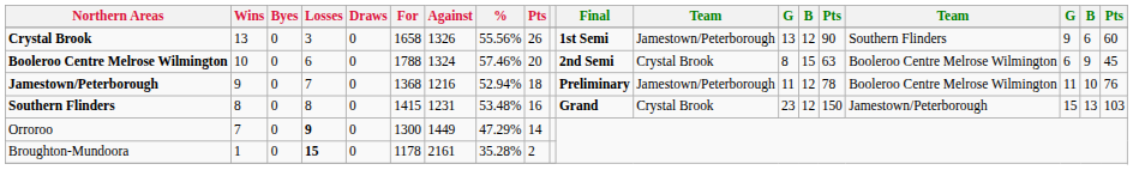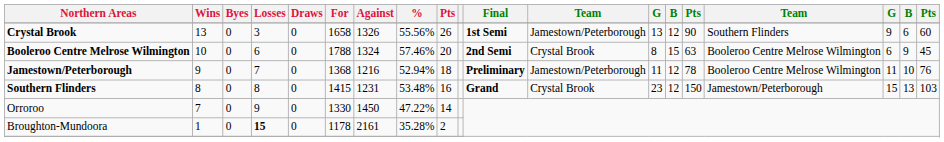 <table style="font-size: 85%; text-align: left;" class="wikitable">
 <tr>
 <th style="color:crimson">Northern Areas</th>
 <th style="color:crimson">Wins</th>
 <th style="color:crimson">Byes</th>
 <th style="color:crimson">Losses</th>
 <th style="color:crimson">Draws</th>
 <th style="color:crimson">For</th>
 <th style="color:crimson">Against</th>
 <th style="color:crimson">%</th>
 <th style="color:crimson">Pts</th>
 <th></th>
 <th style="color:green">Final</th>
 <th style="color:green">Team</th>
 <th style="color:green">G</th>
 <th style="color:green">B</th>
 <th style="color:green">Pts</th>
 <th style="color:green">Team</th>
 <th style="color:green">G</th>
 <th style="color:green">B</th>
 <th style="color:green">Pts</th>
 </tr>
 <tr>
 </tr>
 <tr>
 </tr>
 <tr>
 <td><strong>	Crystal Brook	</strong></td>
 <td>13</td>
 <td>0</td>
 <td>3</td>
 <td>0</td>
 <td>1658</td>
 <td>1326</td>
 <td>55.56%</td>
 <td>26</td>
 <td></td>
 <td><strong>1st Semi</strong></td>
 <td>Jamestown/Peterborough</td>
 <td>13</td>
 <td>12</td>
 <td>90</td>
 <td>Southern Flinders</td>
 <td>9</td>
 <td>6</td>
 <td>60</td>
 </tr>
 <tr>
 <td><strong>	Booleroo Centre Melrose Wilmington	</strong></td>
 <td>10</td>
 <td>0</td>
 <td>6</td>
 <td>0</td>
 <td>1788</td>
 <td>1324</td>
 <td>57.46%</td>
 <td>20</td>
 <td></td>
 <td><strong>2nd Semi</strong></td>
 <td>Crystal Brook</td>
 <td>8</td>
 <td>15</td>
 <td>63</td>
 <td>Booleroo Centre Melrose Wilmington</td>
 <td>6</td>
 <td>9</td>
 <td>45</td>
 </tr>
 <tr>
 <td><strong>	Jamestown/Peterborough	</strong></td>
 <td>9</td>
 <td>0</td>
 <td>7</td>
 <td>0</td>
 <td>1368</td>
 <td>1216</td>
 <td>52.94%</td>
 <td>18</td>
 <td></td>
 <td><strong>Preliminary</strong></td>
 <td>Jamestown/Peterborough</td>
 <td>11</td>
 <td>12</td>
 <td>78</td>
 <td>Booleroo Centre Melrose Wilmington</td>
 <td>11</td>
 <td>10</td>
 <td>76</td>
 </tr>
 <tr>
 <td><strong>	Southern Flinders	</strong></td>
 <td>8</td>
 <td>0</td>
 <td>8</td>
 <td>0</td>
 <td>1415</td>
 <td>1231</td>
 <td>53.48%</td>
 <td>16</td>
 <td></td>
 <td><strong>Grand</strong></td>
 <td>Crystal Brook</td>
 <td>23</td>
 <td>12</td>
 <td>150</td>
 <td>Jamestown/Peterborough</td>
 <td>15</td>
 <td>13</td>
 <td>103</td>
 </tr>
 <tr>
 <td>Orroroo</td>
 <td>7</td>
 <td>0</td>
-<td><strong>9</strong></td>
+<td>9</td>
 <td>0</td>
-<td>1300</td>
-<td>1449</td>
-<td>47.29%</td>
+<td>1330</td>
+<td>1450</td>
+<td>47.22%</td>
 <td>14</td>
 <td></td>
 </tr>
 <tr>
 <td>Broughton-Mundoora</td>
 <td>1</td>
 <td>0</td>
 <td><strong>15</strong></td>
 <td>0</td>
 <td>1178</td>
 <td>2161</td>
 <td>35.28%</td>
 <td>2</td>
 <td></td>
 </tr>
 <tr>
 </tr>
 </table>
